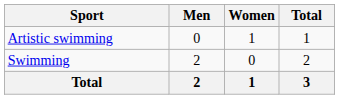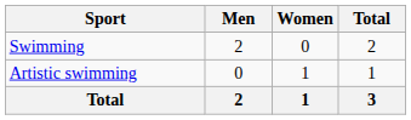 <table class="wikitable sortable" style="text-align:center;">
 <tr>
 <th width=180>Sport</th>
 <th width=55>Men</th>
 <th width=55>Women</th>
 <th width=55>Total</th>
 </tr>
 <tr>
+<td align=left><a href='#'>Swimming</a></td>
+<td>2</td>
+<td>0</td>
+<td>2</td>
+</tr>
+<tr>
 <td align=left><a href='#'>Artistic swimming</a></td>
 <td>0</td>
 <td>1</td>
 <td>1</td>
-</tr>
-<tr>
-<td align=left><a href='#'>Swimming</a></td>
-<td>2</td>
-<td>0</td>
-<td>2</td>
 </tr>
 <tr>
 <th>Total</th>
 <th>2</th>
 <th>1</th>
 <th>3</th>
 </tr>
 </table>
